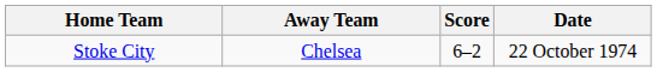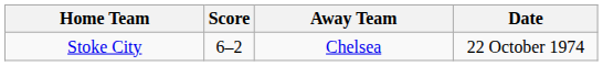 <table class="wikitable" style="text-align:center;">
 <tr>
 <th width=175>Home Team</th>
+<th width=20>Score</th>
 <th width=175>Away Team</th>
-<th width=20>Score</th>
 <th width=125>Date</th>
 </tr>
 <tr>
 <td><a href='#'>Stoke City</a></td>
+<td>6–2</td>
 <td><a href='#'>Chelsea</a></td>
-<td>6–2</td>
 <td>22 October 1974</td>
 </tr>
 </table>
